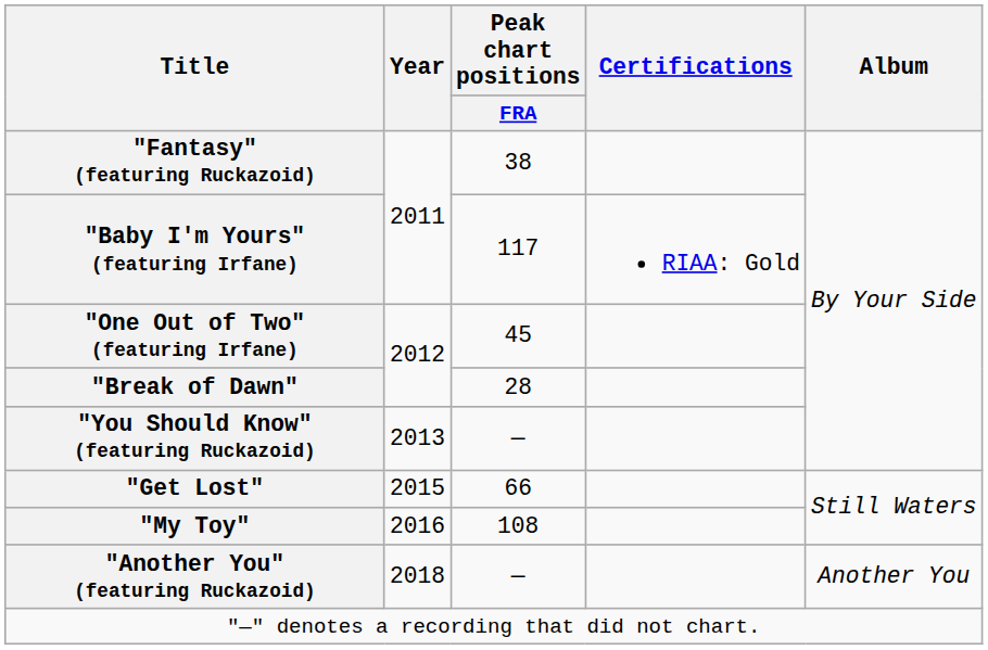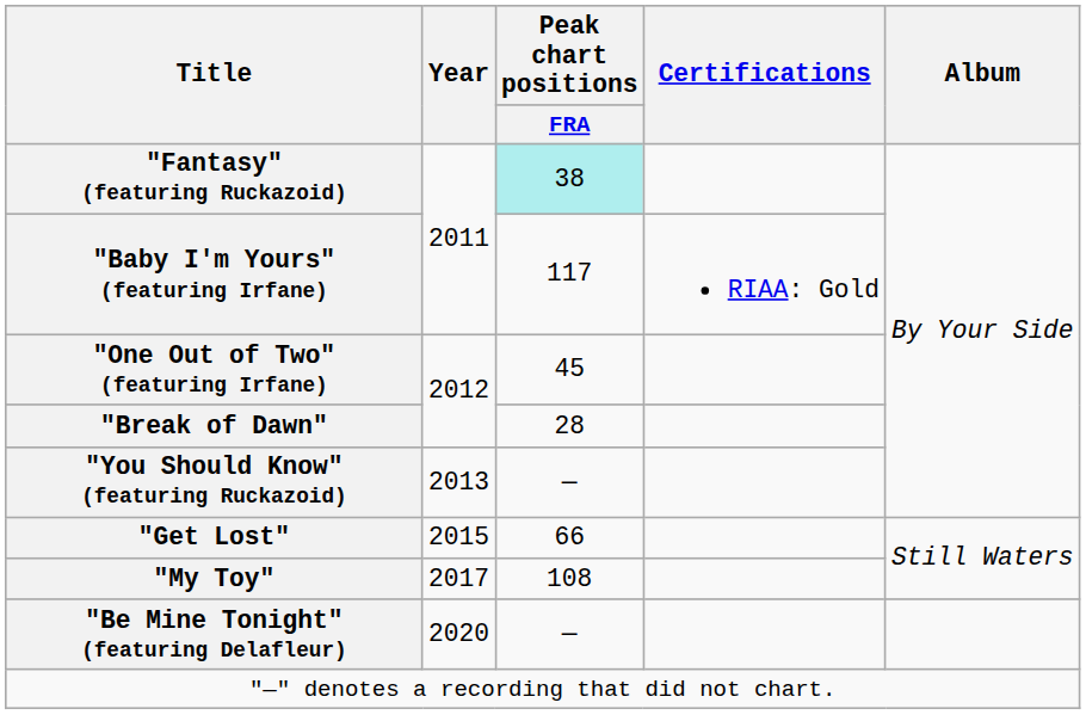 <table class="wikitable plainrowheaders" style="text-align:center;">
 <tr>
 <th scope="col" rowspan="2" style="width:16em;">Title</th>
 <th scope="col" rowspan="2">Year</th>
 <th scope="col">Peak chart positions</th>
 <th rowspan="2"><a href='#'>Certifications</a></th>
 <th rowspan="2" scope="col">Album</th>
 </tr>
 <tr>
 <th scope="col" style="width:3em;font-size:90%;"><a href='#'>FRA</a><br></th>
 </tr>
 <tr>
 <th scope="row">"Fantasy" <br><small>(featuring Ruckazoid)</small></th>
 <td rowspan="2">2011</td>
-<td>38</td>
+<td style="background: paleturquoise;">38</td>
 <td></td>
 <td rowspan="5"><em>By Your Side</em></td>
 </tr>
 <tr>
 <th scope="row">"Baby I'm Yours" <br><small>(featuring Irfane)</small></th>
 <td>117</td>
 <td><br><ul><li><a href='#'>RIAA</a>: Gold</li></ul></td>
 </tr>
 <tr>
 <th scope="row">"One Out of Two" <br><small>(featuring Irfane)</small></th>
 <td rowspan="2">2012</td>
 <td>45</td>
 <td></td>
 </tr>
 <tr>
 <th scope="row">"Break of Dawn"</th>
 <td>28</td>
 <td></td>
 </tr>
 <tr>
 <th scope="row">"You Should Know" <br><small>(featuring Ruckazoid)</small></th>
 <td>2013</td>
 <td>—</td>
 <td></td>
 </tr>
 <tr>
 <th scope="row">"Get Lost"</th>
 <td>2015</td>
 <td>66</td>
 <td></td>
 <td rowspan="2"><em>Still Waters</em></td>
 </tr>
 <tr>
 <th scope="row">"My Toy"</th>
-<td>2016</td>
+<td>2017</td>
 <td>108</td>
 <td></td>
 </tr>
 <tr>
-<th scope="row">"Another You" <br><small>(featuring Ruckazoid)</small></th>
-<td>2018</td>
+<th scope="row">"Be Mine Tonight" <br><small>(featuring Delafleur)</small></th>
+<td>2020</td>
 <td>—</td>
 <td></td>
-<td><em>Another You</em></td>
+<td></td>
 </tr>
 <tr>
 <td colspan="5" style="font-size:90%">"—" denotes a recording that did not chart.</td>
 </tr>
 </table>
